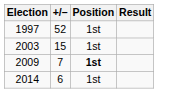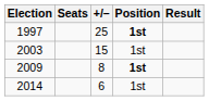 <table class=wikitable style=text-align:center>
 <tr>
 <th>Election</th>
+<th>Seats</th>
 <th>+/–</th>
 <th>Position</th>
 <th>Result</th>
 </tr>
 <tr>
 <td>1997</td>
-<td> 52</td>
-<td> 1st</td>
+<td></td>
+<td> 25</td>
+<td><strong> 1st</strong></td>
 <td></td>
 </tr>
 <tr>
 <td>2003</td>
+<td></td>
 <td> 15</td>
 <td> 1st</td>
 <td></td>
 </tr>
 <tr>
 <td>2009</td>
-<td> 7</td>
+<td></td>
+<td> 8</td>
 <td><strong> 1st</strong></td>
 <td></td>
 </tr>
 <tr>
 <td>2014</td>
+<td></td>
 <td> 6</td>
 <td> 1st</td>
 <td></td>
 </tr>
 </table>
